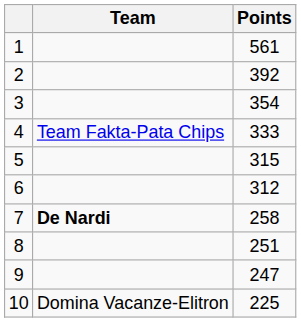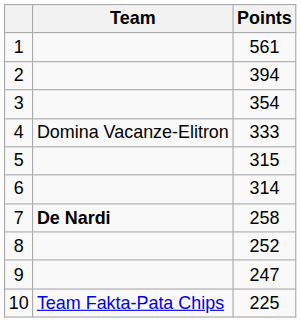 <table class="wikitable">
 <tr>
 <th></th>
 <th>Team</th>
 <th>Points</th>
 </tr>
 <tr>
 <td style="text-align:center;">1</td>
 <td></td>
 <td style="text-align:center;">561</td>
 </tr>
 <tr>
 <td style="text-align:center;">2</td>
 <td></td>
-<td style="text-align:center;">392</td>
+<td style="text-align:center;">394</td>
 </tr>
 <tr>
 <td style="text-align:center;">3</td>
 <td></td>
 <td style="text-align:center;">354</td>
 </tr>
 <tr>
 <td style="text-align:center;">4</td>
-<td><a href='#'>Team Fakta-Pata Chips</a></td>
+<td>Domina Vacanze-Elitron</td>
 <td style="text-align:center;">333</td>
 </tr>
 <tr>
 <td style="text-align:center;">5</td>
 <td></td>
 <td style="text-align:center;">315</td>
 </tr>
 <tr>
 <td style="text-align:center;">6</td>
 <td></td>
-<td style="text-align:center;">312</td>
+<td style="text-align:center;">314</td>
 </tr>
 <tr>
 <td style="text-align:center;">7</td>
 <td><strong>De Nardi</strong></td>
 <td style="text-align:center;">258</td>
 </tr>
 <tr>
 <td style="text-align:center;">8</td>
 <td></td>
-<td style="text-align:center;">251</td>
+<td style="text-align:center;">252</td>
 </tr>
 <tr>
 <td style="text-align:center;">9</td>
 <td></td>
 <td style="text-align:center;">247</td>
 </tr>
 <tr>
 <td style="text-align:center;">10</td>
-<td>Domina Vacanze-Elitron</td>
+<td><a href='#'>Team Fakta-Pata Chips</a></td>
 <td style="text-align:center;">225</td>
 </tr>
 </table>
